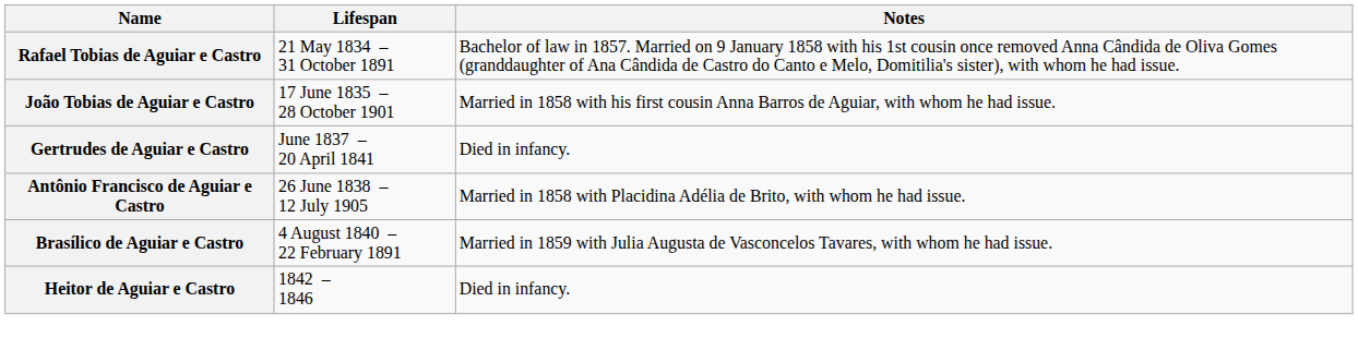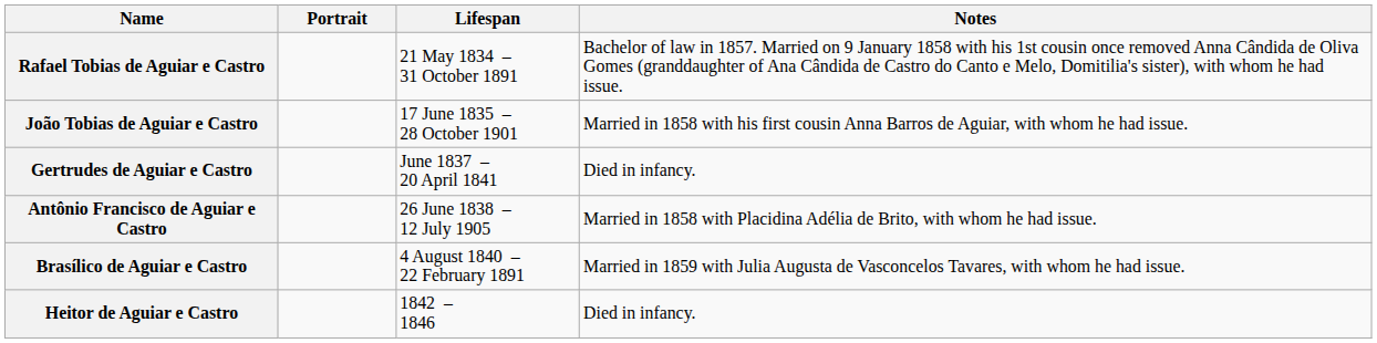 <table class="wikitable plainrowheaders">
 <tr>
 <th scope="col" style="width:  20%;">Name</th>
+<th scope="col" style="width: 100px;">Portrait</th>
 <th scope="col" style="width:  10em;">Lifespan</th>
 <th scope="col">Notes</th>
 </tr>
 <tr>
 <th scope="row">Rafael Tobias de Aguiar e Castro</th>
+<td></td>
 <td>21 May 1834  – <br> 31 October 1891</td>
 <td>Bachelor of law in 1857. Married on 9 January 1858 with his 1st cousin once removed Anna Cândida de Oliva Gomes (granddaughter of Ana Cândida de Castro do Canto e Melo, Domitilia's sister), with whom he had issue.</td>
 </tr>
 <tr>
 <th scope="row">João Tobias de Aguiar e Castro</th>
+<td></td>
 <td>17 June 1835  – <br> 28 October 1901</td>
 <td>Married in 1858 with his first cousin Anna Barros de Aguiar, with whom he had issue.</td>
 </tr>
 <tr>
 <th scope="row">Gertrudes de Aguiar e Castro</th>
+<td></td>
 <td>June 1837  – <br> 20 April 1841</td>
 <td>Died in infancy.</td>
 </tr>
 <tr>
 <th scope="row">Antônio Francisco de Aguiar e Castro</th>
+<td></td>
 <td>26 June 1838  – <br> 12 July 1905</td>
 <td>Married in 1858 with Placidina Adélia de Brito, with whom he had issue.</td>
 </tr>
 <tr>
 <th scope="row">Brasílico de Aguiar e Castro</th>
+<td></td>
 <td>4 August 1840  – <br> 22 February 1891</td>
 <td>Married in 1859 with Julia Augusta de Vasconcelos Tavares, with whom he had issue.</td>
 </tr>
 <tr>
 <th scope="row">Heitor de Aguiar e Castro</th>
+<td></td>
 <td>1842  – <br> 1846</td>
 <td>Died in infancy.</td>
 </tr>
 </table>
